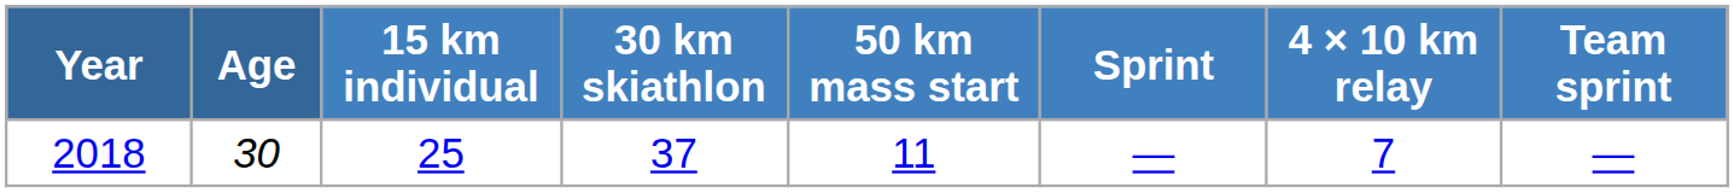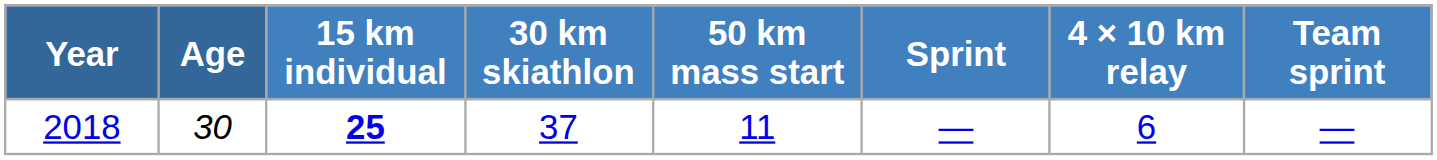 <table class="wikitable" style="font-size:95%; text-align:center; border:grey solid 1px; border-collapse:collapse; background:#ffffff;">
 <tr>
 <th style="background-color:#369; color:white; width:60px;"> Year </th>
 <th style="background-color:#369; color:white; width:40px;"> Age </th>
 <th style="background-color:#4180be; color:white; width:75px;"> 15 km <br> individual </th>
 <th style="background-color:#4180be; color:white; width:75px;"> 30 km <br> skiathlon </th>
 <th style="background-color:#4180be; color:white; width:75px;"> 50 km <br> mass start </th>
 <th style="background-color:#4180be; color:white; width:75px;"> Sprint </th>
 <th style="background-color:#4180be; color:white; width:75px;"> 4 × 10 km <br> relay </th>
 <th style="background-color:#4180be; color:white; width:75px;"> Team <br> sprint </th>
 </tr>
 <tr>
 <td><a href='#'>2018</a></td>
 <td><em>30</em></td>
-<td><a href='#'>25</a></td>
+<td><strong><a href='#'>25</a></strong></td>
 <td><a href='#'>37</a></td>
 <td><a href='#'>11</a></td>
 <td><a href='#'>—</a></td>
-<td><a href='#'>7</a></td>
+<td><a href='#'>6</a></td>
 <td><a href='#'>—</a></td>
 </tr>
 </table>
